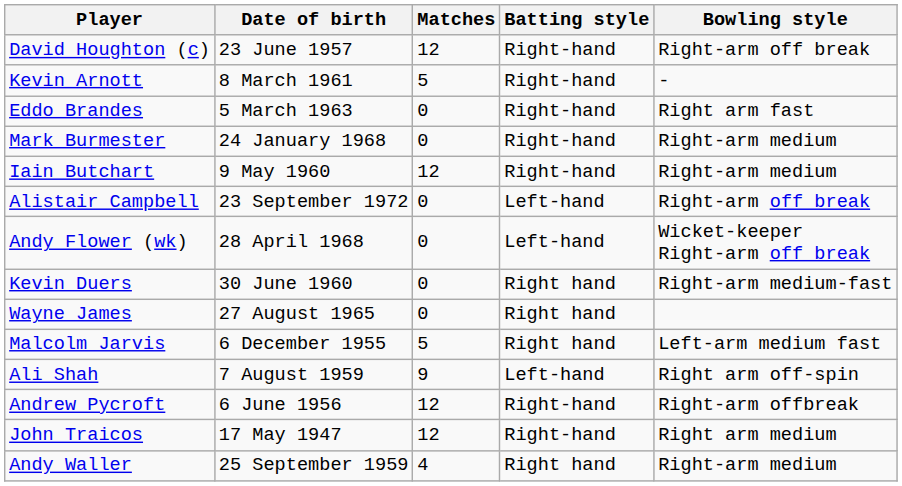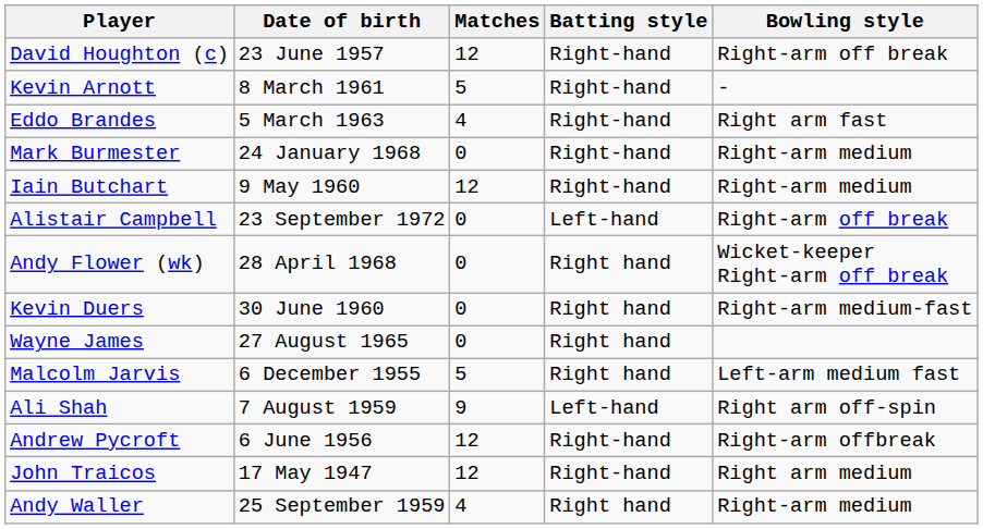 <table class="wikitable">
 <tr>
 <th>Player</th>
 <th>Date of birth</th>
 <th>Matches</th>
 <th>Batting style</th>
 <th>Bowling style</th>
 </tr>
 <tr>
 <td><a href='#'>David Houghton</a> (<a href='#'>c</a>)</td>
 <td>23 June 1957</td>
 <td>12</td>
 <td>Right-hand</td>
 <td>Right-arm off break</td>
 </tr>
 <tr>
 <td><a href='#'>Kevin Arnott</a></td>
 <td>8 March 1961</td>
 <td>5</td>
 <td>Right-hand</td>
 <td>-</td>
 </tr>
 <tr>
 <td><a href='#'>Eddo Brandes</a></td>
 <td>5 March 1963</td>
-<td>0</td>
+<td>4</td>
 <td>Right-hand</td>
 <td>Right arm fast</td>
 </tr>
 <tr>
 <td><a href='#'>Mark Burmester</a></td>
 <td>24 January 1968</td>
 <td>0</td>
 <td>Right-hand</td>
 <td>Right-arm medium</td>
 </tr>
 <tr>
 <td><a href='#'>Iain Butchart</a></td>
 <td>9 May 1960</td>
 <td>12</td>
 <td>Right-hand</td>
 <td>Right-arm medium</td>
 </tr>
 <tr>
 <td><a href='#'>Alistair Campbell</a></td>
 <td>23 September 1972</td>
 <td>0</td>
 <td>Left-hand</td>
 <td>Right-arm <a href='#'>off break</a></td>
 </tr>
 <tr>
 <td><a href='#'>Andy Flower</a> (<a href='#'>wk</a>)</td>
 <td>28 April 1968</td>
 <td>0</td>
-<td>Left-hand</td>
+<td>Right hand</td>
 <td>Wicket-keeper<br>Right-arm <a href='#'>off break</a></td>
 </tr>
 <tr>
 <td><a href='#'>Kevin Duers</a></td>
 <td>30 June 1960</td>
 <td>0</td>
 <td>Right hand</td>
 <td>Right-arm medium-fast</td>
 </tr>
 <tr>
 <td><a href='#'>Wayne James</a></td>
 <td>27 August 1965</td>
 <td>0</td>
 <td>Right hand</td>
 <td></td>
 </tr>
 <tr>
 <td><a href='#'>Malcolm Jarvis</a></td>
 <td>6 December 1955</td>
 <td>5</td>
 <td>Right hand</td>
 <td>Left-arm medium fast</td>
 </tr>
 <tr>
 <td><a href='#'>Ali Shah</a></td>
 <td>7 August 1959</td>
 <td>9</td>
 <td>Left-hand</td>
 <td>Right arm off-spin</td>
 </tr>
 <tr>
 <td><a href='#'>Andrew Pycroft</a></td>
 <td>6 June 1956</td>
 <td>12</td>
 <td>Right-hand</td>
 <td>Right-arm offbreak</td>
 </tr>
 <tr>
 <td><a href='#'>John Traicos</a></td>
 <td>17 May 1947</td>
 <td>12</td>
 <td>Right-hand</td>
 <td>Right arm medium</td>
 </tr>
 <tr>
 <td><a href='#'>Andy Waller</a></td>
 <td>25 September 1959</td>
 <td>4</td>
 <td>Right hand</td>
 <td>Right-arm medium</td>
 </tr>
 </table>
